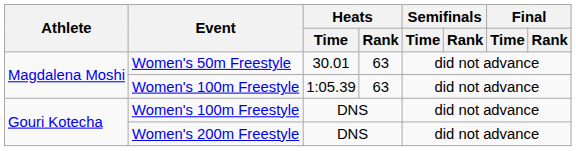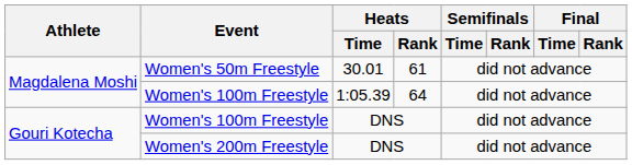 <table class=wikitable style="font-size:90%">
 <tr>
 <th rowspan="2">Athlete</th>
 <th rowspan="2">Event</th>
 <th colspan="2">Heats</th>
 <th colspan="2">Semifinals</th>
 <th colspan="2">Final</th>
 </tr>
 <tr>
 <th>Time</th>
 <th>Rank</th>
 <th>Time</th>
 <th>Rank</th>
 <th>Time</th>
 <th>Rank</th>
 </tr>
 <tr>
 <td rowspan="2"><a href='#'>Magdalena Moshi</a></td>
 <td><a href='#'>Women's 50m Freestyle</a></td>
 <td align=center>30.01</td>
-<td align=center>63</td>
+<td align=center>61</td>
 <td align=center colspan=4>did not advance</td>
 </tr>
 <tr>
 <td><a href='#'>Women's 100m Freestyle</a></td>
 <td align=center>1:05.39</td>
-<td align=center>63</td>
+<td align=center>64</td>
 <td align=center colspan=4>did not advance</td>
 </tr>
 <tr>
 <td rowspan="2"><a href='#'>Gouri Kotecha</a></td>
 <td><a href='#'>Women's 100m Freestyle</a></td>
 <td align=center colspan=2>DNS</td>
 <td align=center colspan=4>did not advance</td>
 </tr>
 <tr>
 <td><a href='#'>Women's 200m Freestyle</a></td>
 <td align=center colspan=2>DNS</td>
 <td align=center colspan=4>did not advance</td>
 </tr>
 </table>
